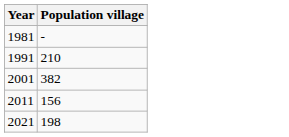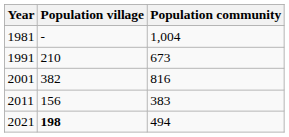 <table class="wikitable">
 <tr>
 <th>Year</th>
 <th>Population village</th>
+<th>Population community</th>
 </tr>
 <tr>
 <td>1981</td>
 <td>-</td>
+<td>1,004</td>
 </tr>
 <tr>
 <td>1991</td>
 <td>210</td>
+<td>673</td>
 </tr>
 <tr>
 <td>2001</td>
 <td>382</td>
+<td>816</td>
 </tr>
 <tr>
 <td>2011</td>
 <td>156</td>
+<td>383</td>
 </tr>
 <tr>
 <td>2021</td>
-<td>198</td>
+<td><strong>198</strong></td>
+<td>494</td>
 </tr>
 </table>
